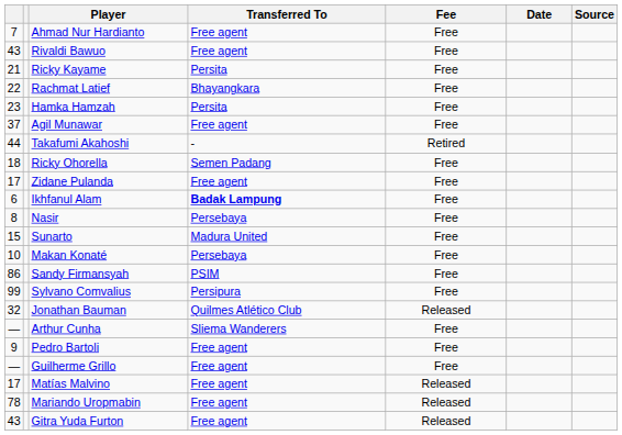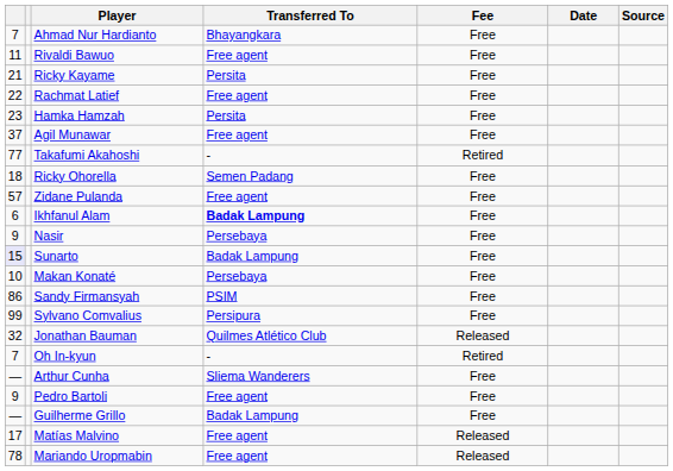 <table class="wikitable plainrowheaders sortable" style="font-size:95%">
 <tr>
 <th></th>
 <th></th>
 <th scope="col" style="width:200px;"><strong>Player</strong></th>
 <th scope="col" style="width:250px;"><strong>Transferred To</strong></th>
 <th scope="col" style="width:150px;"><strong>Fee</strong></th>
 <th scope="col" style="width:78px;"><strong>Date</strong></th>
 <th><strong>Source</strong></th>
 </tr>
 <tr>
 <td align=center>7</td>
 <td align=center></td>
 <td> <a href='#'>Ahmad Nur Hardianto</a></td>
-<td><a href='#'>Free agent</a></td>
+<td> <a href='#'>Bhayangkara</a></td>
 <td align=center>Free</td>
 <td align=center></td>
 <td align=center></td>
 </tr>
 <tr>
-<td align=center>43</td>
+<td align=center>11</td>
 <td align=center></td>
 <td> <a href='#'>Rivaldi Bawuo</a></td>
 <td><a href='#'>Free agent</a></td>
 <td align=center>Free</td>
 <td align=center></td>
 <td align=center></td>
 </tr>
 <tr>
 <td align=center>21</td>
 <td align=center></td>
 <td> <a href='#'>Ricky Kayame</a></td>
 <td> <a href='#'>Persita</a></td>
 <td align=center>Free</td>
 <td align=center></td>
 <td align=center></td>
 </tr>
 <tr>
 <td align=center>22</td>
 <td align=center></td>
 <td> <a href='#'>Rachmat Latief</a></td>
-<td> <a href='#'>Bhayangkara</a></td>
+<td><a href='#'>Free agent</a></td>
 <td align=center>Free</td>
 <td align=center></td>
 <td align=center></td>
 </tr>
 <tr>
 <td align=center>23</td>
 <td align=center></td>
 <td> <a href='#'>Hamka Hamzah</a></td>
 <td> <a href='#'>Persita</a></td>
 <td align=center>Free</td>
 <td align=center></td>
 <td align=center></td>
 </tr>
 <tr>
 <td align=center>37</td>
 <td align=center></td>
 <td> <a href='#'>Agil Munawar</a></td>
 <td><a href='#'>Free agent</a></td>
 <td align=center>Free</td>
 <td align=center></td>
 <td align=center></td>
 </tr>
 <tr>
-<td align=center>44</td>
+<td align=center>77</td>
 <td align=center></td>
 <td> <a href='#'>Takafumi Akahoshi</a></td>
 <td>-</td>
 <td align=center>Retired</td>
 <td align=center></td>
 <td align=center></td>
 </tr>
 <tr>
 <td align=center>18</td>
 <td align=center></td>
 <td> <a href='#'>Ricky Ohorella</a></td>
 <td> <a href='#'>Semen Padang</a></td>
 <td align=center>Free</td>
 <td align=center></td>
 <td align=center></td>
 </tr>
 <tr>
-<td align=center>17</td>
+<td align=center>57</td>
 <td align=center></td>
 <td> <a href='#'>Zidane Pulanda</a></td>
 <td><a href='#'>Free agent</a></td>
 <td align=center>Free</td>
 <td align=center></td>
 <td align=center></td>
 </tr>
 <tr>
 <td align=center>6</td>
 <td align=center></td>
 <td> <a href='#'>Ikhfanul Alam</a></td>
 <td><strong> <a href='#'>Badak Lampung</a></strong></td>
 <td align=center>Free</td>
 <td align=center></td>
 <td align=center></td>
 </tr>
 <tr>
-<td align=center>8</td>
+<td align=center>9</td>
 <td align=center></td>
 <td> <a href='#'>Nasir</a></td>
 <td> <a href='#'>Persebaya</a></td>
 <td align=center>Free</td>
 <td align=center></td>
 <td align=center></td>
 </tr>
 <tr>
-<td align=center>15</td>
+<td align=center style="background: lavender;">15</td>
 <td align=center></td>
 <td> <a href='#'>Sunarto</a></td>
-<td> <a href='#'>Madura United</a></td>
+<td> <a href='#'>Badak Lampung</a></td>
 <td align=center>Free</td>
 <td align=center></td>
 <td align=center></td>
 </tr>
 <tr>
 <td align=center>10</td>
 <td align=center></td>
 <td> <a href='#'>Makan Konaté</a></td>
 <td> <a href='#'>Persebaya</a></td>
 <td align=center>Free</td>
 <td align=center></td>
 <td align=center></td>
 </tr>
 <tr>
 <td align=center>86</td>
 <td align=center></td>
 <td> <a href='#'>Sandy Firmansyah</a></td>
 <td> <a href='#'>PSIM</a></td>
 <td align=center>Free</td>
 <td align=center></td>
 <td align=center></td>
 </tr>
 <tr>
 <td align=center>99</td>
 <td align=center></td>
 <td> <a href='#'>Sylvano Comvalius</a></td>
 <td> <a href='#'>Persipura</a></td>
 <td align=center>Free</td>
 <td align=center></td>
 <td align=center></td>
 </tr>
 <tr>
 <td align=center>32</td>
 <td align=center></td>
 <td> <a href='#'>Jonathan Bauman</a></td>
 <td> <a href='#'>Quilmes Atlético Club</a></td>
 <td align=center>Released</td>
 <td align=center></td>
 <td align=center></td>
 </tr>
 <tr>
+<td align=center>7</td>
+<td align=center></td>
+<td> <a href='#'>Oh In-kyun</a></td>
+<td>-</td>
+<td align=center>Retired</td>
+<td align=center></td>
+<td align=center></td>
+</tr>
+<tr>
 <td align=center>—</td>
 <td align=center></td>
 <td> <a href='#'>Arthur Cunha</a></td>
 <td> <a href='#'>Sliema Wanderers</a></td>
 <td align=center>Free</td>
 <td align=center></td>
 <td align=center></td>
 </tr>
 <tr>
 <td align=center>9</td>
 <td align=center></td>
 <td> <a href='#'>Pedro Bartoli</a></td>
 <td><a href='#'>Free agent</a></td>
 <td align=center>Free</td>
 <td align=center></td>
 <td align=center></td>
 </tr>
 <tr>
 <td align=center>—</td>
 <td align=center></td>
 <td> <a href='#'>Guilherme Grillo</a></td>
-<td><a href='#'>Free agent</a></td>
+<td> <a href='#'>Badak Lampung</a></td>
 <td align=center>Free</td>
 <td align=center></td>
 <td align=center></td>
 </tr>
 <tr>
 <td align=center>17</td>
 <td align=center></td>
 <td> <a href='#'>Matías Malvino</a></td>
 <td><a href='#'>Free agent</a></td>
 <td align=center>Released</td>
 <td align=center></td>
 <td align=center></td>
 </tr>
 <tr>
 <td align=center>78</td>
 <td align=center></td>
 <td> <a href='#'>Mariando Uropmabin</a></td>
 <td><a href='#'>Free agent</a></td>
 <td align=center>Released</td>
 <td align=center></td>
 <td align=center></td>
 </tr>
-<tr>
-<td align=center>43</td>
-<td align=center></td>
-<td> <a href='#'>Gitra Yuda Furton</a></td>
-<td><a href='#'>Free agent</a></td>
-<td align=center>Released</td>
-<td align=center></td>
-<td align=center></td>
-</tr>
 </table>
